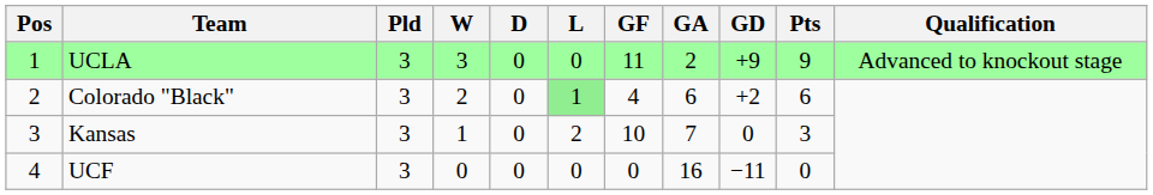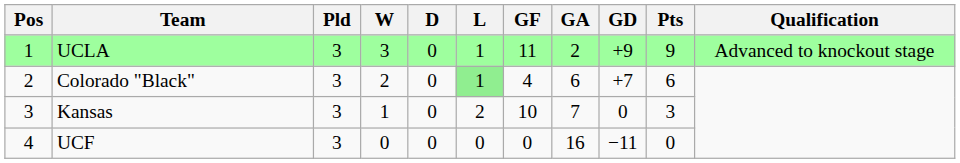 <table class="wikitable" style="text-align:center; margin: 1em auto">
 <tr>
 <th style="width:2em">Pos</th>
 <th style="width:13em">Team</th>
 <th style="width:2em">Pld</th>
 <th style="width:2em">W</th>
 <th style="width:2em">D</th>
 <th style="width:2em">L</th>
 <th style="width:2em">GF</th>
 <th style="width:2em">GA</th>
 <th style="width:2em">GD</th>
 <th style="width:2em">Pts</th>
 <th style="width:13em">Qualification</th>
 </tr>
 <tr bgcolor="#9eff9e">
 <td>1</td>
 <td style="text-align:left">UCLA</td>
 <td>3</td>
 <td>3</td>
 <td>0</td>
-<td>0</td>
+<td>1</td>
 <td>11</td>
 <td>2</td>
 <td>+9</td>
 <td>9</td>
 <td>Advanced to knockout stage</td>
 </tr>
 <tr>
 <td>2</td>
 <td style="text-align:left">Colorado "Black"</td>
 <td>3</td>
 <td>2</td>
 <td>0</td>
 <td style="background: lightgreen;">1</td>
 <td>4</td>
 <td>6</td>
-<td>+2</td>
+<td>+7</td>
 <td>6</td>
 <td rowspan="3"></td>
 </tr>
 <tr>
 <td>3</td>
 <td style="text-align:left">Kansas</td>
 <td>3</td>
 <td>1</td>
 <td>0</td>
 <td>2</td>
 <td>10</td>
 <td>7</td>
 <td>0</td>
 <td>3</td>
 </tr>
 <tr>
 <td>4</td>
 <td style="text-align:left">UCF</td>
 <td>3</td>
 <td>0</td>
 <td>0</td>
 <td>0</td>
 <td>0</td>
 <td>16</td>
 <td>−11</td>
 <td>0</td>
 </tr>
 </table>
